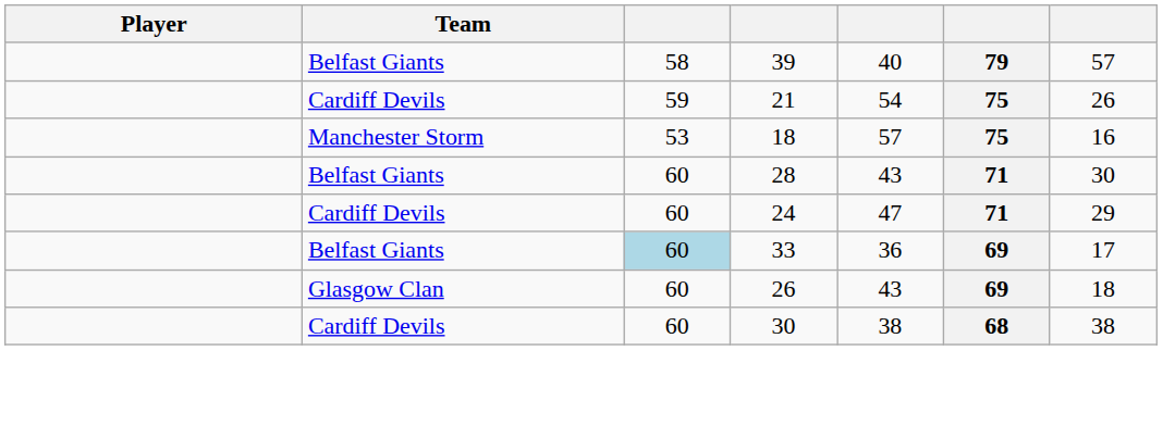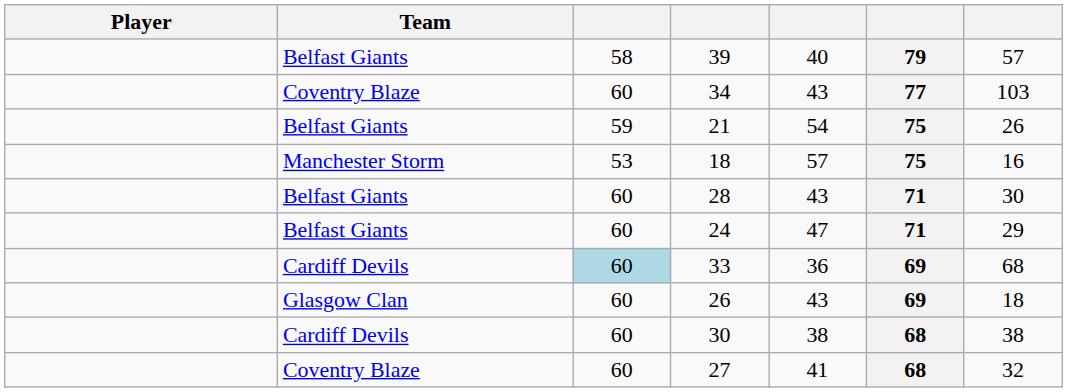 <table class="wikitable sortable" style="text-align: center">
 <tr>
 <th style="width: 12em;">Player</th>
 <th style="width: 13em;">Team</th>
 <th style="width: 4em;"></th>
 <th style="width: 4em;"></th>
 <th style="width: 4em;"></th>
 <th style="width: 4em;"></th>
 <th style="width: 4em;"></th>
 </tr>
 <tr>
 <td style="text-align:left;"></td>
 <td style="text-align:left;"><a href='#'>Belfast Giants</a></td>
 <td>58</td>
 <td>39</td>
 <td>40</td>
 <th>79</th>
 <td>57</td>
 </tr>
 <tr>
 <td style="text-align:left;"></td>
-<td style="text-align:left;"><a href='#'>Cardiff Devils</a></td>
+<td style="text-align:left;"><a href='#'>Coventry Blaze</a></td>
+<td>60</td>
+<td>34</td>
+<td>43</td>
+<th>77</th>
+<td>103</td>
+</tr>
+<tr>
+<td style="text-align:left;"></td>
+<td style="text-align:left;"><a href='#'>Belfast Giants</a></td>
 <td>59</td>
 <td>21</td>
 <td>54</td>
 <th>75</th>
 <td>26</td>
 </tr>
 <tr>
 <td style="text-align:left;"></td>
 <td style="text-align:left;"><a href='#'>Manchester Storm</a></td>
 <td>53</td>
 <td>18</td>
 <td>57</td>
 <th>75</th>
 <td>16</td>
 </tr>
 <tr>
 <td style="text-align:left;"></td>
 <td style="text-align:left;"><a href='#'>Belfast Giants</a></td>
 <td>60</td>
 <td>28</td>
 <td>43</td>
 <th>71</th>
 <td>30</td>
 </tr>
 <tr>
 <td style="text-align:left;"></td>
-<td style="text-align:left;"><a href='#'>Cardiff Devils</a></td>
+<td style="text-align:left;"><a href='#'>Belfast Giants</a></td>
 <td>60</td>
 <td>24</td>
 <td>47</td>
 <th>71</th>
 <td>29</td>
 </tr>
 <tr>
 <td style="text-align:left;"></td>
-<td style="text-align:left;"><a href='#'>Belfast Giants</a></td>
+<td style="text-align:left;"><a href='#'>Cardiff Devils</a></td>
 <td style="background: lightblue;">60</td>
 <td>33</td>
 <td>36</td>
 <th>69</th>
-<td>17</td>
+<td>68</td>
 </tr>
 <tr>
 <td style="text-align:left;"></td>
 <td style="text-align:left;"><a href='#'>Glasgow Clan</a></td>
 <td>60</td>
 <td>26</td>
 <td>43</td>
 <th>69</th>
 <td>18</td>
 </tr>
 <tr>
 <td style="text-align:left;"></td>
 <td style="text-align:left;"><a href='#'>Cardiff Devils</a></td>
 <td>60</td>
 <td>30</td>
 <td>38</td>
 <th>68</th>
 <td>38</td>
 </tr>
+<tr>
+<td style="text-align:left;"></td>
+<td style="text-align:left;"><a href='#'>Coventry Blaze</a></td>
+<td>60</td>
+<td>27</td>
+<td>41</td>
+<th>68</th>
+<td>32</td>
+</tr>
 </table>
